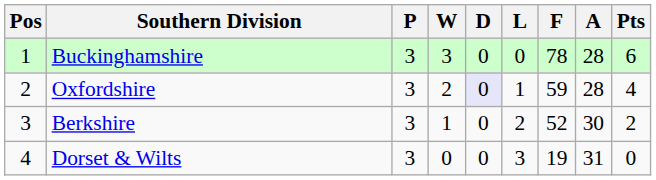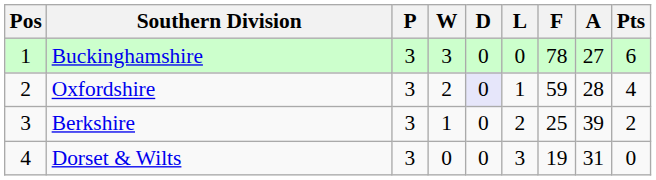 <table class="wikitable" style="font-size: 100%">
 <tr>
 <th width=20>Pos</th>
 <th width=250>Southern Division</th>
 <th width=20>P</th>
 <th width=20>W</th>
 <th width=20>D</th>
 <th width=20>L</th>
 <th width=20>F</th>
 <th width=20>A</th>
 <th width=20>Pts</th>
 </tr>
 <tr align=center style="background: #CCFFCC;">
 <td>1</td>
 <td align="left"><a href='#'>Buckinghamshire</a></td>
 <td>3</td>
 <td>3</td>
 <td>0</td>
 <td>0</td>
 <td>78</td>
-<td>28</td>
+<td>27</td>
 <td>6</td>
 </tr>
 <tr align=center>
 <td>2</td>
 <td align="left"><a href='#'>Oxfordshire</a></td>
 <td>3</td>
 <td>2</td>
 <td style="background: lavender;">0</td>
 <td>1</td>
 <td>59</td>
 <td>28</td>
 <td>4</td>
 </tr>
 <tr align=center>
 <td>3</td>
 <td align="left"><a href='#'>Berkshire</a></td>
 <td>3</td>
 <td>1</td>
 <td>0</td>
 <td>2</td>
-<td>52</td>
-<td>30</td>
+<td>25</td>
+<td>39</td>
 <td>2</td>
 </tr>
 <tr align=center>
 <td>4</td>
 <td align="left"><a href='#'>Dorset & Wilts</a></td>
 <td>3</td>
 <td>0</td>
 <td>0</td>
 <td>3</td>
 <td>19</td>
 <td>31</td>
 <td>0</td>
 </tr>
 </table>
